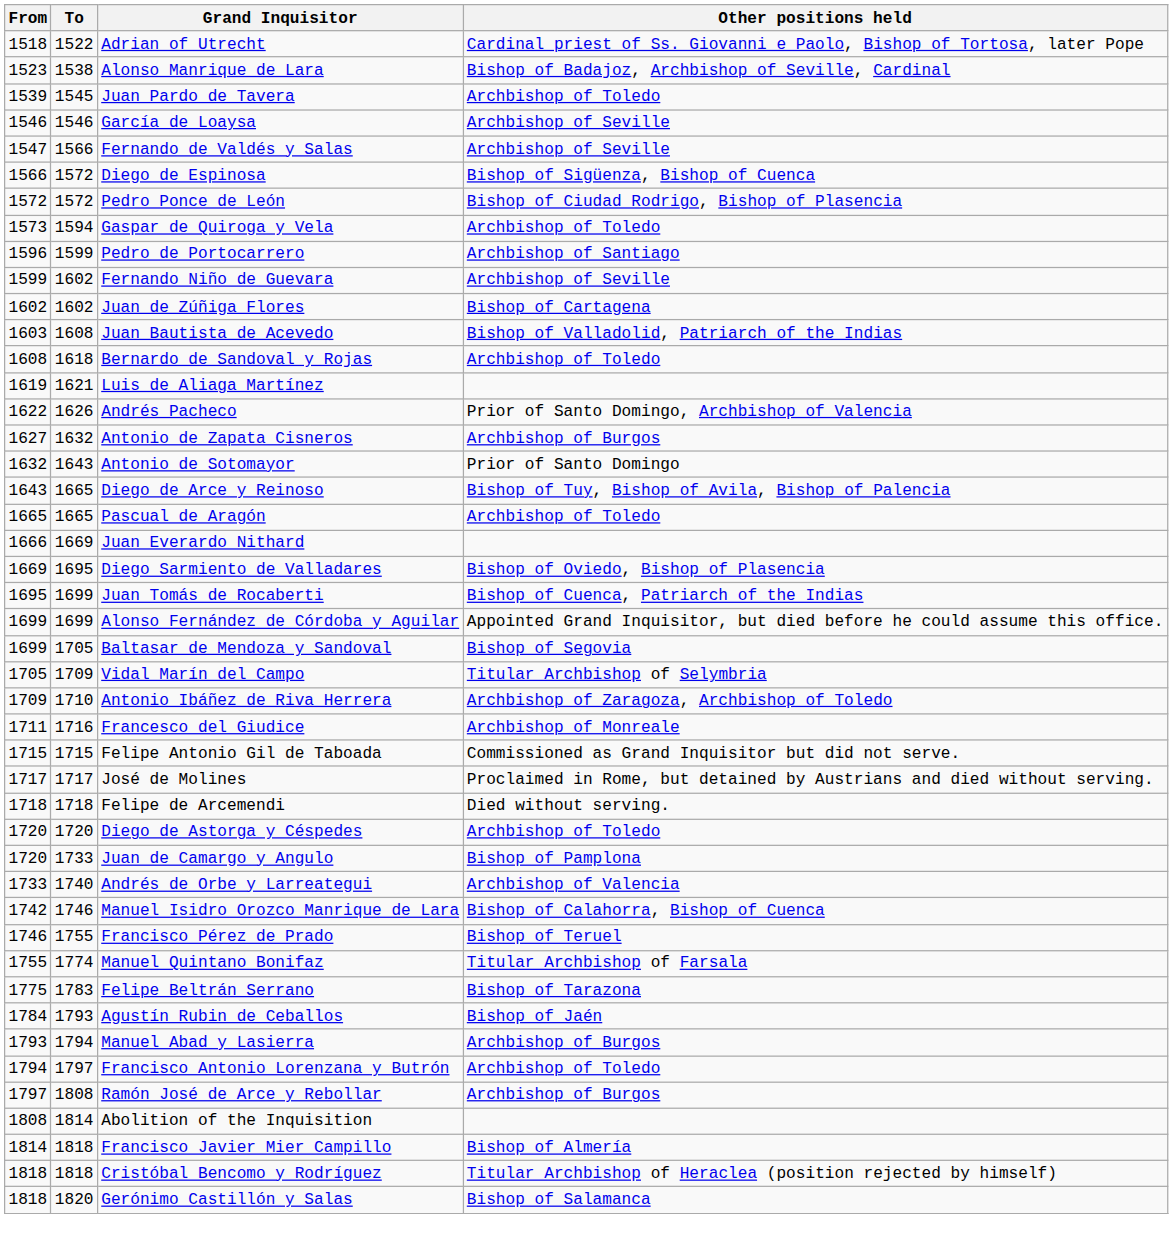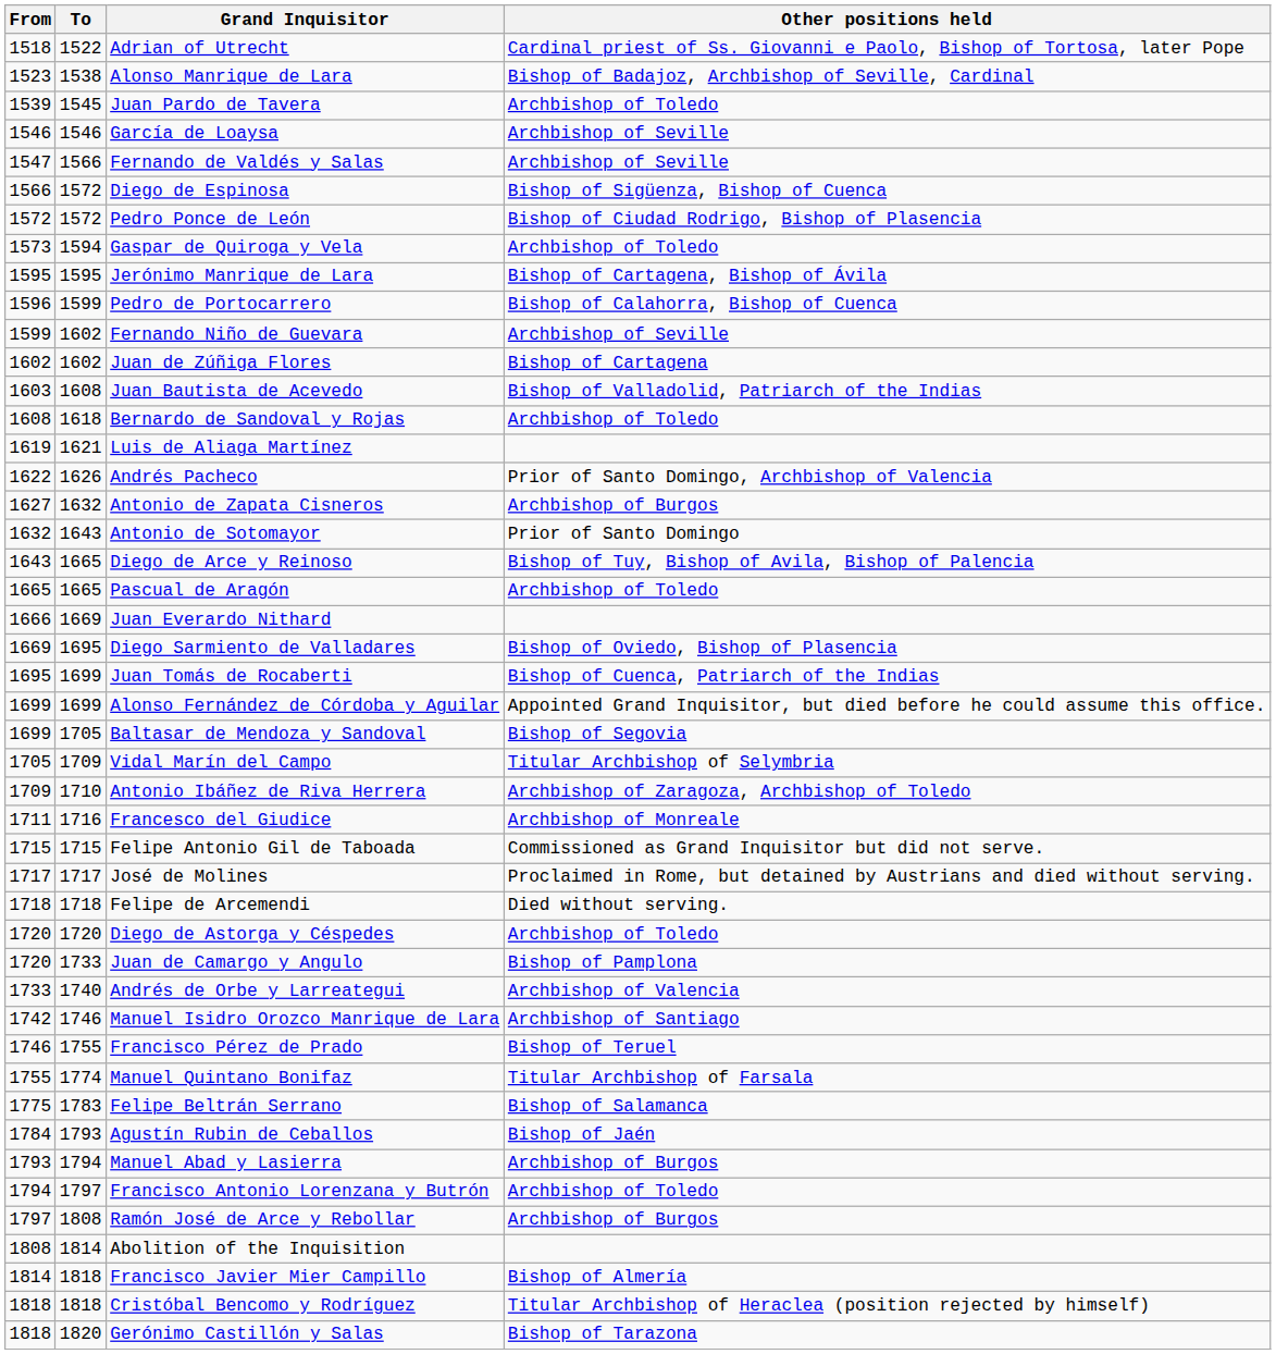 <table class="wikitable">
 <tr>
 <th>From</th>
 <th>To</th>
 <th>Grand Inquisitor</th>
 <th>Other positions held</th>
 </tr>
 <tr>
 <td>1518</td>
 <td>1522</td>
 <td><a href='#'>Adrian of Utrecht</a></td>
 <td><a href='#'>Cardinal priest of Ss. Giovanni e Paolo</a>, <a href='#'>Bishop of Tortosa</a>, later Pope</td>
 </tr>
 <tr>
 <td>1523</td>
 <td>1538</td>
 <td><a href='#'>Alonso Manrique de Lara</a></td>
 <td><a href='#'>Bishop of Badajoz</a>, <a href='#'>Archbishop of Seville</a>, <a href='#'>Cardinal</a></td>
 </tr>
 <tr>
 <td>1539</td>
 <td>1545</td>
 <td><a href='#'>Juan Pardo de Tavera</a></td>
 <td><a href='#'>Archbishop of Toledo</a></td>
 </tr>
 <tr>
 <td>1546</td>
 <td>1546</td>
 <td><a href='#'>García de Loaysa</a></td>
 <td><a href='#'>Archbishop of Seville</a></td>
 </tr>
 <tr>
 <td>1547</td>
 <td>1566</td>
 <td><a href='#'>Fernando de Valdés y Salas</a></td>
 <td><a href='#'>Archbishop of Seville</a></td>
 </tr>
 <tr>
 <td>1566</td>
 <td>1572</td>
 <td><a href='#'>Diego de Espinosa</a></td>
 <td><a href='#'>Bishop of Sigüenza</a>, <a href='#'>Bishop of Cuenca</a></td>
 </tr>
 <tr>
 <td>1572</td>
 <td>1572</td>
 <td><a href='#'>Pedro Ponce de León</a></td>
 <td><a href='#'>Bishop of Ciudad Rodrigo</a>, <a href='#'>Bishop of Plasencia</a></td>
 </tr>
 <tr>
 <td>1573</td>
 <td>1594</td>
 <td><a href='#'>Gaspar de Quiroga y Vela</a></td>
 <td><a href='#'>Archbishop of Toledo</a></td>
 </tr>
 <tr>
+<td>1595</td>
+<td>1595</td>
+<td><a href='#'>Jerónimo Manrique de Lara</a></td>
+<td><a href='#'>Bishop of Cartagena</a>, <a href='#'>Bishop of Ávila</a></td>
+</tr>
+<tr>
 <td>1596</td>
 <td>1599</td>
 <td><a href='#'>Pedro de Portocarrero</a></td>
-<td><a href='#'>Archbishop of Santiago</a></td>
+<td><a href='#'>Bishop of Calahorra</a>, <a href='#'>Bishop of Cuenca</a></td>
 </tr>
 <tr>
 <td>1599</td>
 <td>1602</td>
 <td><a href='#'>Fernando Niño de Guevara</a></td>
 <td><a href='#'>Archbishop of Seville</a></td>
 </tr>
 <tr>
 <td>1602</td>
 <td>1602</td>
 <td><a href='#'>Juan de Zúñiga Flores</a></td>
 <td><a href='#'>Bishop of Cartagena</a></td>
 </tr>
 <tr>
 <td>1603</td>
 <td>1608</td>
 <td><a href='#'>Juan Bautista de Acevedo</a></td>
 <td><a href='#'>Bishop of Valladolid</a>, <a href='#'>Patriarch of the Indias</a></td>
 </tr>
 <tr>
 <td>1608</td>
 <td>1618</td>
 <td><a href='#'>Bernardo de Sandoval y Rojas</a></td>
 <td><a href='#'>Archbishop of Toledo</a></td>
 </tr>
 <tr>
 <td>1619</td>
 <td>1621</td>
 <td><a href='#'>Luis de Aliaga Martínez</a></td>
 <td></td>
 </tr>
 <tr>
 <td>1622</td>
 <td>1626</td>
 <td><a href='#'>Andrés Pacheco</a></td>
 <td>Prior of Santo Domingo, <a href='#'>Archbishop of Valencia</a></td>
 </tr>
 <tr>
 <td>1627</td>
 <td>1632</td>
 <td><a href='#'>Antonio de Zapata Cisneros</a></td>
 <td><a href='#'>Archbishop of Burgos</a></td>
 </tr>
 <tr>
 <td>1632</td>
 <td>1643</td>
 <td><a href='#'>Antonio de Sotomayor</a></td>
 <td>Prior of Santo Domingo</td>
 </tr>
 <tr>
 <td>1643</td>
 <td>1665</td>
 <td><a href='#'>Diego de Arce y Reinoso</a></td>
 <td><a href='#'>Bishop of Tuy</a>, <a href='#'>Bishop of Avila</a>,  <a href='#'>Bishop of Palencia</a></td>
 </tr>
 <tr>
 <td>1665</td>
 <td>1665</td>
 <td><a href='#'>Pascual de Aragón</a></td>
 <td><a href='#'>Archbishop of Toledo</a></td>
 </tr>
 <tr>
 <td>1666</td>
 <td>1669</td>
 <td><a href='#'>Juan Everardo Nithard</a></td>
 <td></td>
 </tr>
 <tr>
 <td>1669</td>
 <td>1695</td>
 <td><a href='#'>Diego Sarmiento de Valladares</a></td>
 <td><a href='#'>Bishop of Oviedo</a>, <a href='#'>Bishop of Plasencia</a></td>
 </tr>
 <tr>
 <td>1695</td>
 <td>1699</td>
 <td><a href='#'>Juan Tomás de Rocaberti</a></td>
 <td><a href='#'>Bishop of Cuenca</a>, <a href='#'>Patriarch of the Indias</a></td>
 </tr>
 <tr>
 <td>1699</td>
 <td>1699</td>
 <td><a href='#'>Alonso Fernández de Córdoba y Aguilar</a></td>
 <td>Appointed Grand Inquisitor, but died before he could assume this office.</td>
 </tr>
 <tr>
 <td>1699</td>
 <td>1705</td>
 <td><a href='#'>Baltasar de Mendoza y Sandoval</a></td>
 <td><a href='#'>Bishop of Segovia</a></td>
 </tr>
 <tr>
 <td>1705</td>
 <td>1709</td>
 <td><a href='#'>Vidal Marín del Campo</a></td>
 <td><a href='#'>Titular Archbishop</a> of <a href='#'>Selymbria</a></td>
 </tr>
 <tr>
 <td>1709</td>
 <td>1710</td>
 <td><a href='#'>Antonio Ibáñez de Riva Herrera</a></td>
 <td><a href='#'>Archbishop of Zaragoza</a>, <a href='#'>Archbishop of Toledo</a></td>
 </tr>
 <tr>
 <td>1711</td>
 <td>1716</td>
 <td><a href='#'>Francesco del Giudice</a></td>
 <td><a href='#'>Archbishop of Monreale</a></td>
 </tr>
 <tr>
 <td>1715</td>
 <td>1715</td>
 <td>Felipe Antonio Gil de Taboada</td>
 <td>Commissioned as Grand Inquisitor but did not serve.</td>
 </tr>
 <tr>
 <td>1717</td>
 <td>1717</td>
 <td>José de Molines</td>
 <td>Proclaimed in Rome, but detained by Austrians and died without serving.</td>
 </tr>
 <tr>
 <td>1718</td>
 <td>1718</td>
 <td>Felipe de Arcemendi</td>
 <td>Died without serving.</td>
 </tr>
 <tr>
 <td>1720</td>
 <td>1720</td>
 <td><a href='#'>Diego de Astorga y Céspedes</a></td>
 <td><a href='#'>Archbishop of Toledo</a></td>
 </tr>
 <tr>
 <td>1720</td>
 <td>1733</td>
 <td><a href='#'>Juan de Camargo y Angulo</a></td>
 <td><a href='#'>Bishop of Pamplona</a></td>
 </tr>
 <tr>
 <td>1733</td>
 <td>1740</td>
 <td><a href='#'>Andrés de Orbe y Larreategui</a></td>
 <td><a href='#'>Archbishop of Valencia</a></td>
 </tr>
 <tr>
 <td>1742</td>
 <td>1746</td>
 <td><a href='#'>Manuel Isidro Orozco Manrique de Lara</a></td>
-<td><a href='#'>Bishop of Calahorra</a>, <a href='#'>Bishop of Cuenca</a></td>
+<td><a href='#'>Archbishop of Santiago</a></td>
 </tr>
 <tr>
 <td>1746</td>
 <td>1755</td>
 <td><a href='#'>Francisco Pérez de Prado</a></td>
 <td><a href='#'>Bishop of Teruel</a></td>
 </tr>
 <tr>
 <td>1755</td>
 <td>1774</td>
 <td><a href='#'>Manuel Quintano Bonifaz</a></td>
 <td><a href='#'>Titular Archbishop</a> of <a href='#'>Farsala</a></td>
 </tr>
 <tr>
 <td>1775</td>
 <td>1783</td>
 <td><a href='#'>Felipe Beltrán Serrano</a></td>
-<td><a href='#'>Bishop of Tarazona</a></td>
+<td><a href='#'>Bishop of Salamanca</a></td>
 </tr>
 <tr>
 <td>1784</td>
 <td>1793</td>
 <td><a href='#'>Agustín Rubin de Ceballos</a></td>
 <td><a href='#'>Bishop of Jaén</a></td>
 </tr>
 <tr>
 <td>1793</td>
 <td>1794</td>
 <td><a href='#'>Manuel Abad y Lasierra</a></td>
 <td><a href='#'>Archbishop of Burgos</a></td>
 </tr>
 <tr>
 <td>1794</td>
 <td>1797</td>
 <td><a href='#'>Francisco Antonio Lorenzana y Butrón</a></td>
 <td><a href='#'>Archbishop of Toledo</a></td>
 </tr>
 <tr>
 <td>1797</td>
 <td>1808</td>
 <td><a href='#'>Ramón José de Arce y Rebollar</a></td>
 <td><a href='#'>Archbishop of Burgos</a></td>
 </tr>
 <tr>
 <td>1808</td>
 <td>1814</td>
 <td>Abolition of the Inquisition</td>
 <td></td>
 </tr>
 <tr>
 <td>1814</td>
 <td>1818</td>
 <td><a href='#'>Francisco Javier Mier Campillo</a></td>
 <td><a href='#'>Bishop of Almería</a></td>
 </tr>
 <tr>
 <td>1818</td>
 <td>1818</td>
 <td><a href='#'>Cristóbal Bencomo y Rodríguez</a></td>
 <td><a href='#'>Titular Archbishop</a> of <a href='#'>Heraclea</a> (position rejected by himself)</td>
 </tr>
 <tr>
 <td>1818</td>
 <td>1820</td>
 <td><a href='#'>Gerónimo Castillón y Salas</a></td>
-<td><a href='#'>Bishop of Salamanca</a></td>
+<td><a href='#'>Bishop of Tarazona</a></td>
 </tr>
 <tr>
 </tr>
 </table>
